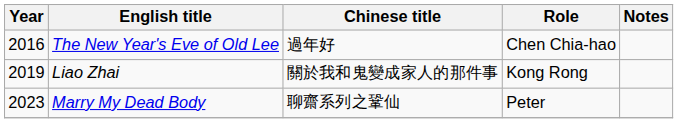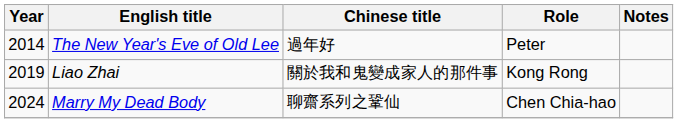 <table class="wikitable sortable">
 <tr>
 <th>Year</th>
 <th>English title</th>
 <th>Chinese title</th>
 <th>Role</th>
 <th>Notes</th>
 </tr>
 <tr>
-<td>2016</td>
+<td>2014</td>
 <td><em><a href='#'>The New Year's Eve of Old Lee</a></em></td>
 <td>過年好</td>
-<td>Chen Chia-hao</td>
+<td>Peter</td>
 <td></td>
 </tr>
 <tr>
 <td>2019</td>
 <td><em>Liao Zhai</em></td>
 <td>關於我和鬼變成家人的那件事</td>
 <td>Kong Rong</td>
 <td></td>
 </tr>
 <tr>
-<td>2023</td>
+<td>2024</td>
 <td><em><a href='#'>Marry My Dead Body</a></em></td>
 <td>聊齋系列之鞏仙</td>
-<td>Peter</td>
+<td>Chen Chia-hao</td>
 <td></td>
 </tr>
 <tr>
 </tr>
 </table>
